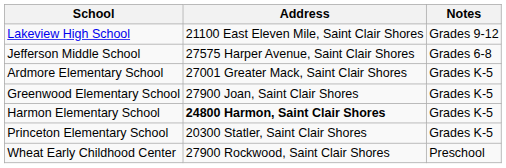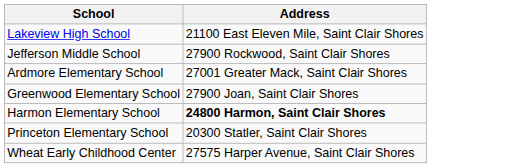 <table class="wikitable">
 <tr>
 <th>School</th>
 <th>Address</th>
-<th>Notes</th>
 </tr>
 <tr>
 <td><a href='#'>Lakeview High School</a></td>
 <td>21100 East Eleven Mile, Saint Clair Shores</td>
-<td>Grades 9-12</td>
 </tr>
 <tr>
 <td>Jefferson Middle School</td>
-<td>27575 Harper Avenue, Saint Clair Shores</td>
-<td>Grades 6-8</td>
+<td>27900 Rockwood, Saint Clair Shores</td>
 </tr>
 <tr>
 <td>Ardmore Elementary School</td>
 <td>27001 Greater Mack, Saint Clair Shores</td>
-<td>Grades K-5</td>
 </tr>
 <tr>
 <td>Greenwood Elementary School</td>
 <td>27900 Joan, Saint Clair Shores</td>
-<td>Grades K-5</td>
 </tr>
 <tr>
 <td>Harmon Elementary School</td>
 <td><strong>24800 Harmon, Saint Clair Shores</strong></td>
-<td>Grades K-5</td>
 </tr>
 <tr>
 <td>Princeton Elementary School</td>
 <td>20300 Statler, Saint Clair Shores</td>
-<td>Grades K-5</td>
 </tr>
 <tr>
 <td>Wheat Early Childhood Center</td>
-<td>27900 Rockwood, Saint Clair Shores</td>
-<td>Preschool</td>
+<td>27575 Harper Avenue, Saint Clair Shores</td>
 </tr>
 </table>
